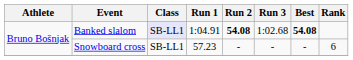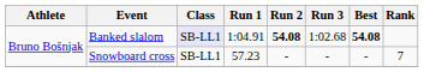 <table class=wikitable style="font-size:90%">
 <tr>
 <th>Athlete</th>
 <th>Event</th>
 <th>Class</th>
 <th>Run 1</th>
 <th>Run 2</th>
 <th>Run 3</th>
 <th>Best</th>
 <th>Rank</th>
 </tr>
 <tr>
 <td rowspan="2"><a href='#'>Bruno Bošnjak</a></td>
 <td><a href='#'>Banked slalom</a></td>
 <td style="background: lavender;">SB-LL1</td>
 <td align=center>1:04.91</td>
 <td align=center><strong>54.08</strong></td>
 <td align=center>1:02.68</td>
 <td align=center><strong>54.08</strong></td>
 <td align=center></td>
 </tr>
 <tr>
 <td><a href='#'>Snowboard cross</a></td>
 <td>SB-LL1</td>
 <td align=center>57.23</td>
 <td align=center>-</td>
 <td align=center>-</td>
 <td align=center>-</td>
-<td align=center>6</td>
+<td align=center>7</td>
 </tr>
 <tr>
 </tr>
 </table>
